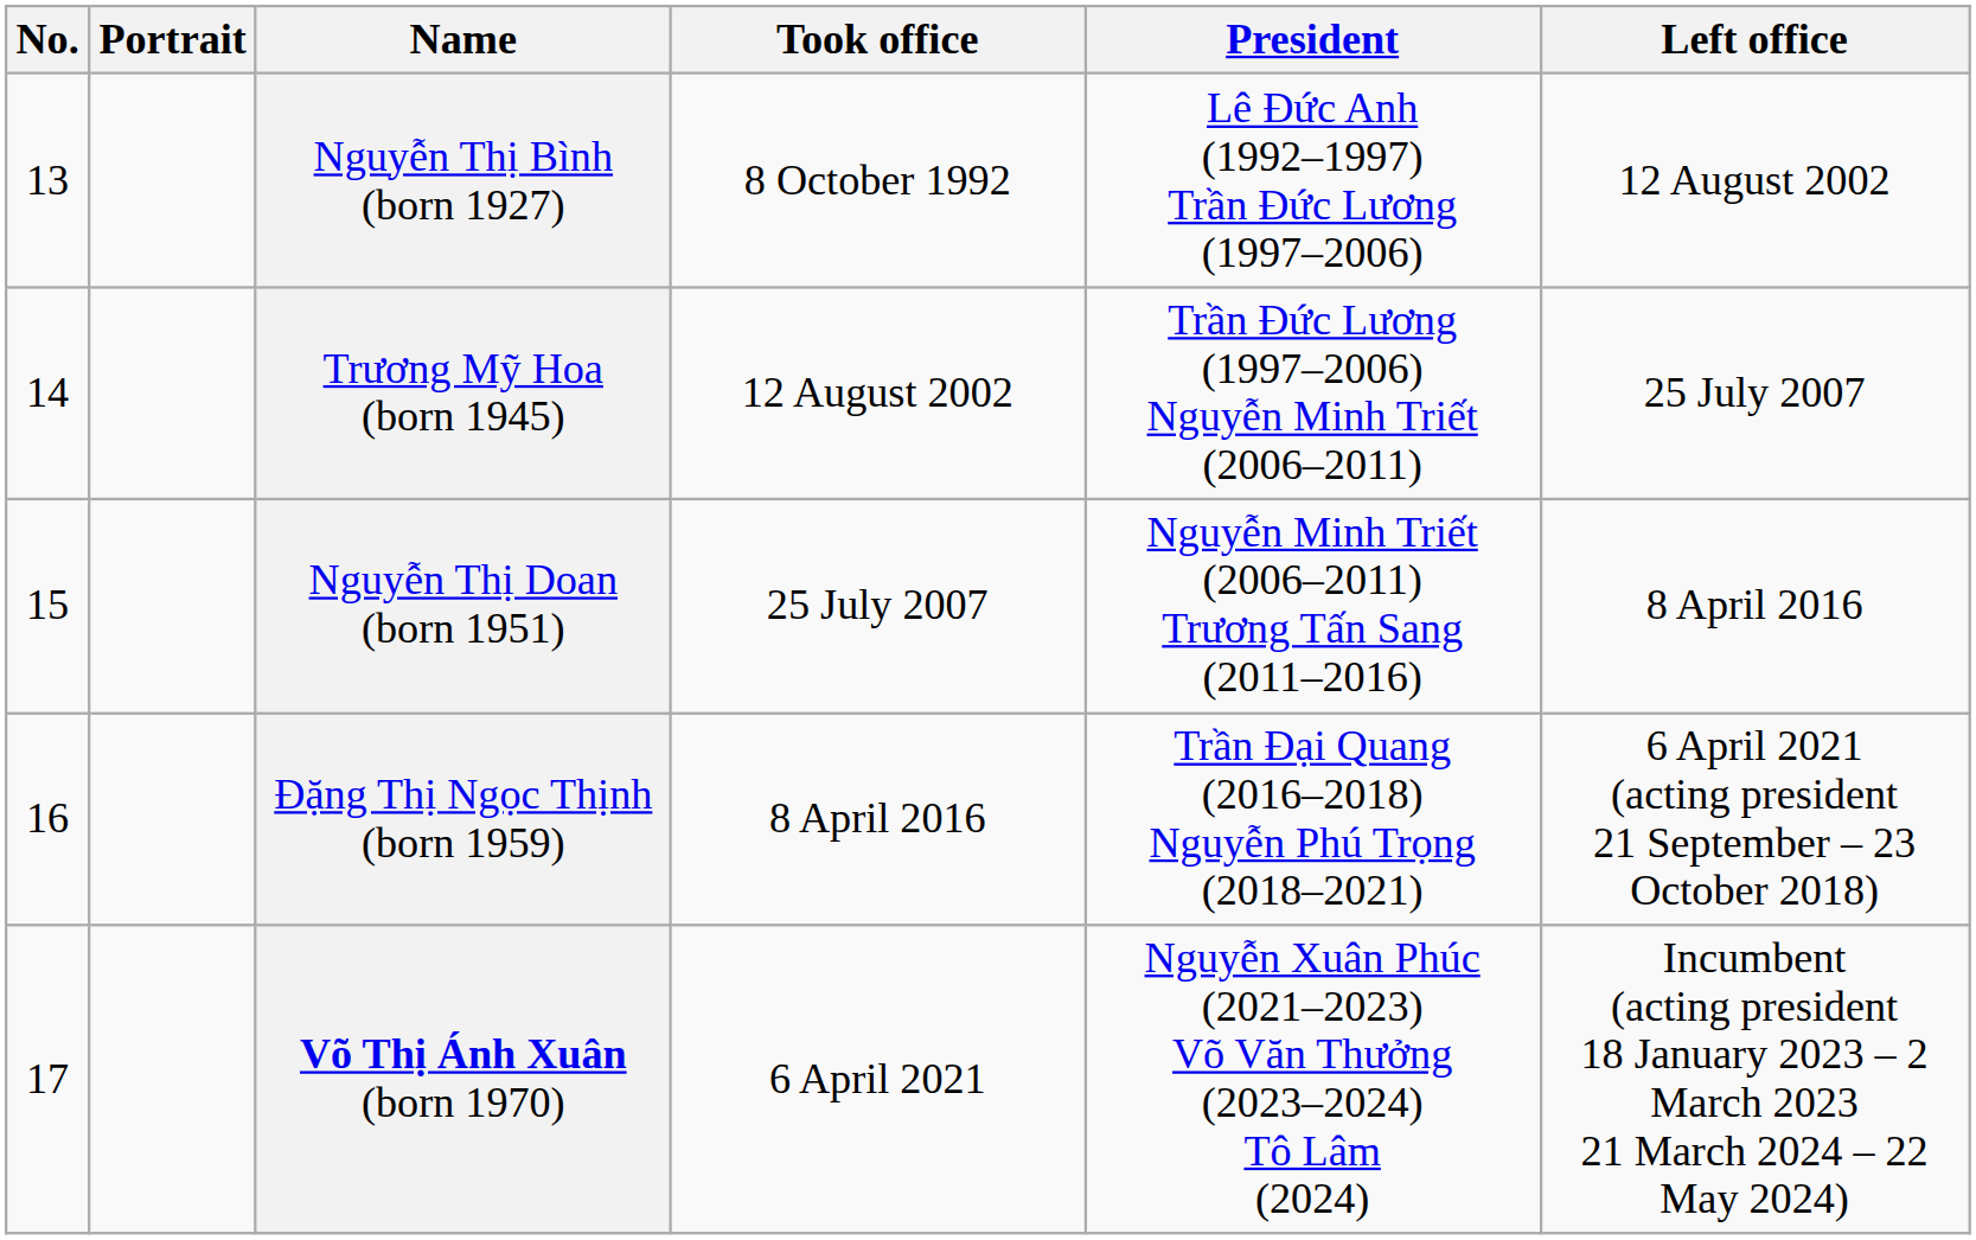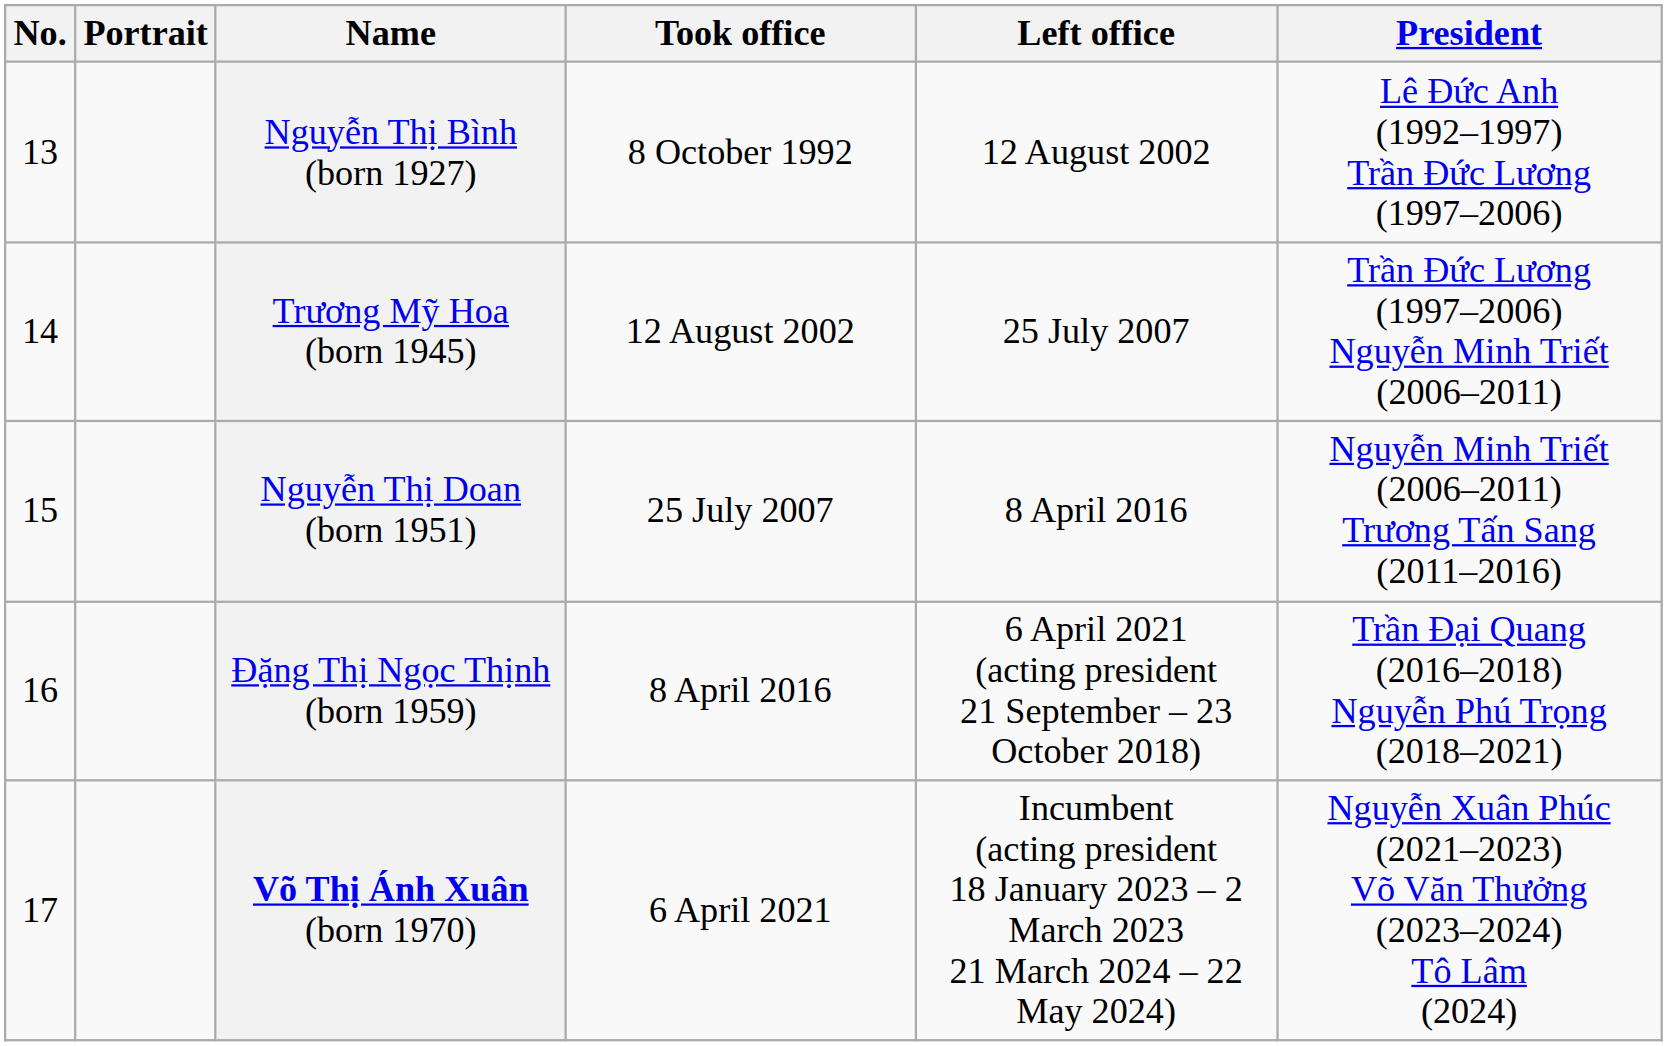 <table class="wikitable" width=83%>
 <tr>
 <th style="width:1em;">No.</th>
 <th style="width:1em;">Portrait</th>
 <th style="width:12em;">Name</th>
 <th style="width:12em;">Took office</th>
+<th style="width:12em;">Left office</th>
 <th style="width:13em;"><a href='#'>President</a></th>
-<th style="width:12em;">Left office</th>
 </tr>
 <tr align="center">
 <td>13</td>
 <td></td>
 <th scope="row" style="font-weight:normal;"><a href='#'>Nguyễn Thị Bình</a><br>(born 1927)</th>
 <td>8 October 1992</td>
+<td>12 August 2002</td>
 <td><a href='#'>Lê Đức Anh</a><br>(1992–1997)<br><a href='#'>Trần Đức Lương</a><br>(1997–2006)</td>
-<td>12 August 2002</td>
 </tr>
 <tr align="center">
 <td>14</td>
 <td></td>
 <th scope="row" style="font-weight:normal;"><a href='#'>Trương Mỹ Hoa</a><br>(born 1945)</th>
 <td>12 August 2002</td>
+<td>25 July 2007</td>
 <td><a href='#'>Trần Đức Lương</a><br>(1997–2006)<br><a href='#'>Nguyễn Minh Triết</a><br>(2006–2011)</td>
-<td>25 July 2007</td>
 </tr>
 <tr align="center">
 <td>15</td>
 <td></td>
 <th scope="row" style="font-weight:normal;"><a href='#'>Nguyễn Thị Doan</a><br>(born 1951)</th>
 <td>25 July 2007</td>
+<td>8 April 2016</td>
 <td><a href='#'>Nguyễn Minh Triết</a><br>(2006–2011)<br><a href='#'>Trương Tấn Sang</a><br>(2011–2016)</td>
-<td>8 April 2016</td>
 </tr>
 <tr align="center">
 <td>16</td>
 <td></td>
 <th scope="row" style="font-weight:normal;"><a href='#'>Đặng Thị Ngọc Thịnh</a> <br>(born 1959)</th>
 <td>8 April 2016</td>
+<td>6 April 2021<br>(acting president<br>21 September – 23 October 2018)</td>
 <td><a href='#'>Trần Đại Quang</a><br>(2016–2018)<br><a href='#'>Nguyễn Phú Trọng</a><br>(2018–2021)</td>
-<td>6 April 2021<br>(acting president<br>21 September – 23 October 2018)</td>
 </tr>
 <tr align="center">
 <td>17</td>
 <td></td>
 <th scope="row" style="font-weight:normal;"><strong><a href='#'>Võ Thị Ánh Xuân</a></strong><br>(born 1970)</th>
 <td>6 April 2021</td>
+<td>Incumbent<br>(acting president<br>18 January 2023 – 2 March 2023<br>21 March 2024 – 22 May 2024)</td>
 <td><a href='#'>Nguyễn Xuân Phúc</a><br>(2021–2023)<br><a href='#'>Võ Văn Thưởng</a><br>(2023–2024)<br><a href='#'>Tô Lâm</a><br>(2024)</td>
-<td>Incumbent<br>(acting president<br>18 January 2023 – 2 March 2023<br>21 March 2024 – 22 May 2024)</td>
 </tr>
 </table>
